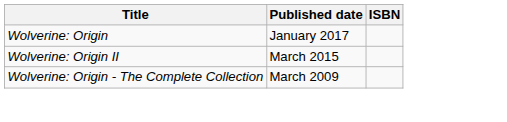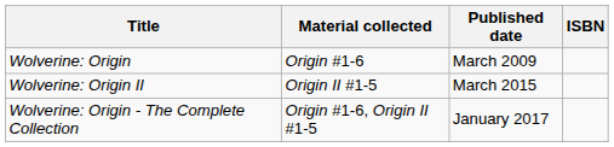 <table class="wikitable">
 <tr>
 <th>Title</th>
+<th>Material collected</th>
 <th>Published date</th>
 <th>ISBN</th>
 </tr>
 <tr>
 <td><em>Wolverine: Origin</em></td>
-<td>January 2017</td>
+<td><em>Origin</em> #1-6</td>
+<td>March 2009</td>
 <td></td>
 </tr>
 <tr>
 <td><em>Wolverine: Origin II</em></td>
+<td><em>Origin II</em> #1-5</td>
 <td>March 2015</td>
 <td></td>
 </tr>
 <tr>
 <td><em>Wolverine: Origin - The Complete Collection</em></td>
-<td>March 2009</td>
+<td><em>Origin</em> #1-6, <em>Origin II</em> #1-5</td>
+<td>January 2017</td>
 <td></td>
 </tr>
 </table>
